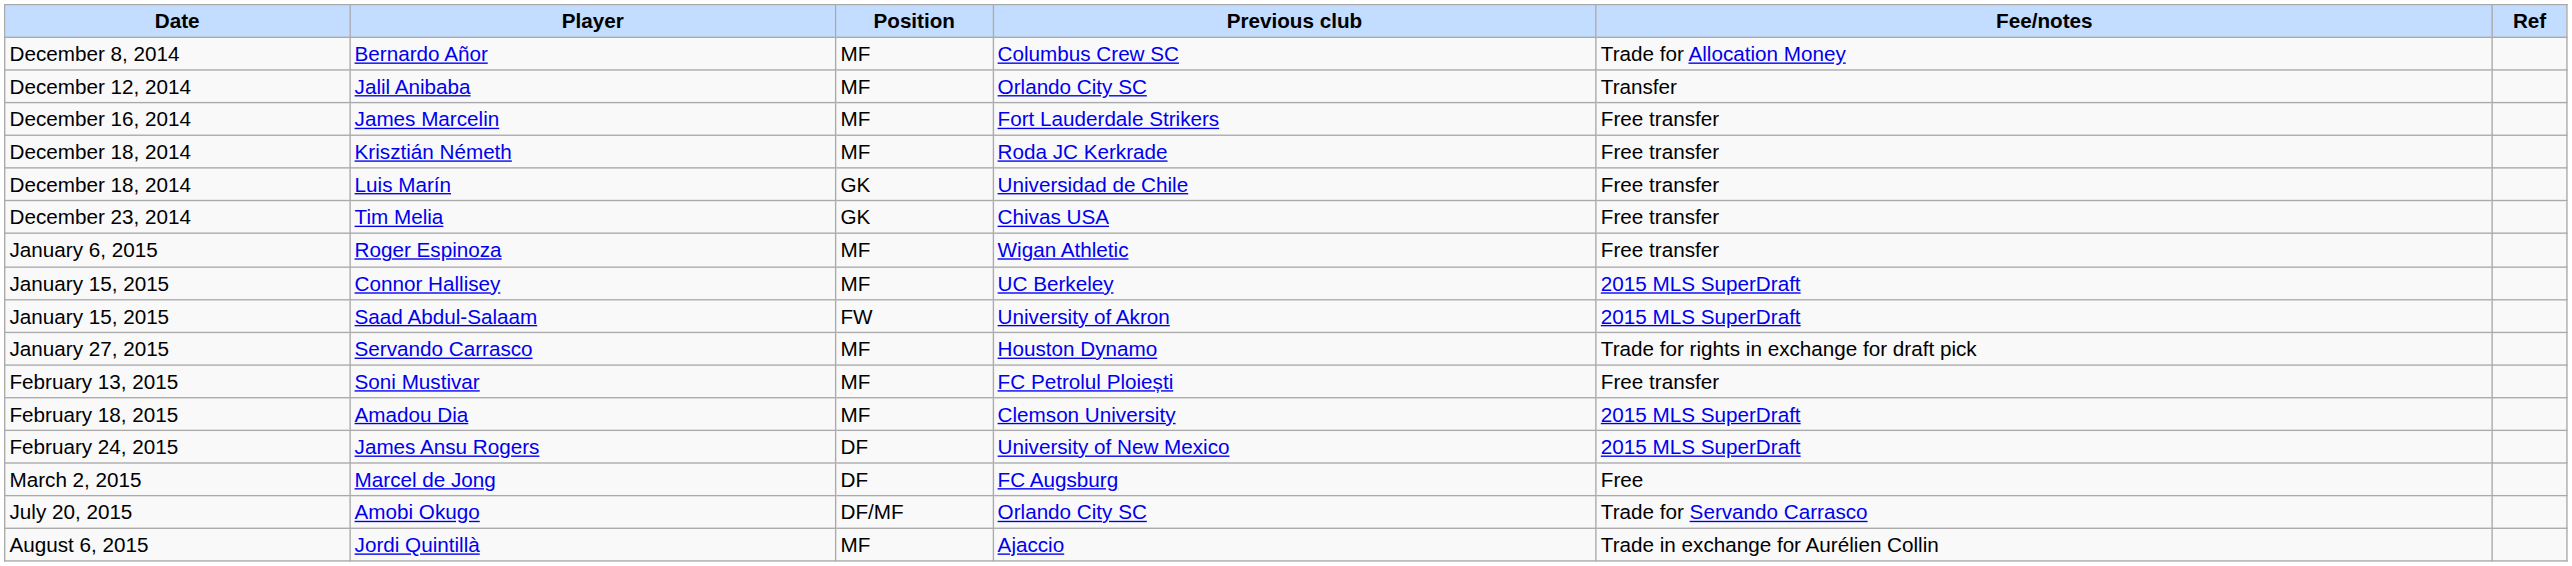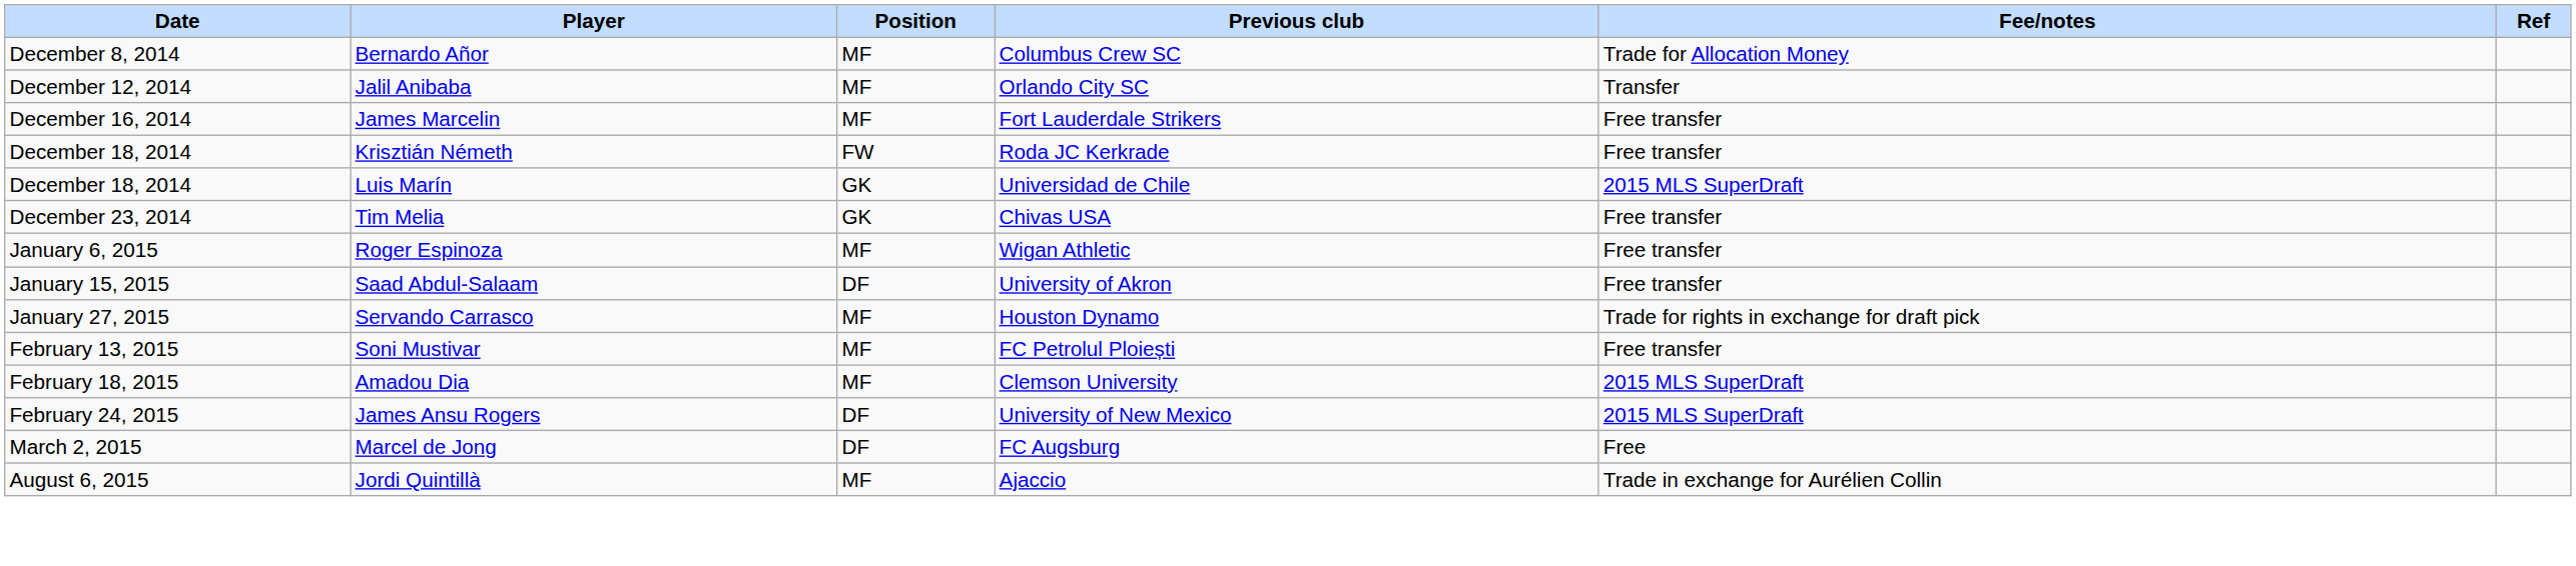 <table class="wikitable sortable" style="width:95%; text-align:center; font-size:95%; text-align:left;">
 <tr>
 <th style="background:#c2ddff; width:140px;">Date</th>
 <th style="background:#c2ddff; width:200px;">Player</th>
 <th style="background:#c2ddff; width:25px;">Position</th>
 <th style="background:#c2ddff; width:250px;">Previous club</th>
 <th style="background:#c2ddff; width:375px;">Fee/notes</th>
 <th style="background:#c2ddff; width:15px;">Ref</th>
 </tr>
 <tr>
 <td>December 8, 2014</td>
 <td> <a href='#'>Bernardo Añor</a></td>
 <td>MF</td>
 <td> <a href='#'>Columbus Crew SC</a></td>
 <td>Trade for <a href='#'>Allocation Money</a></td>
 <td></td>
 </tr>
 <tr>
 <td>December 12, 2014</td>
 <td> <a href='#'>Jalil Anibaba</a></td>
 <td>MF</td>
 <td> <a href='#'>Orlando City SC</a></td>
 <td>Transfer</td>
 <td></td>
 </tr>
 <tr>
 <td>December 16, 2014</td>
 <td> <a href='#'>James Marcelin</a></td>
 <td>MF</td>
 <td> <a href='#'>Fort Lauderdale Strikers</a></td>
 <td>Free transfer</td>
 <td></td>
 </tr>
 <tr>
 <td>December 18, 2014</td>
 <td> <a href='#'>Krisztián Németh</a></td>
-<td>MF</td>
+<td>FW</td>
 <td> <a href='#'>Roda JC Kerkrade</a></td>
 <td>Free transfer</td>
 <td></td>
 </tr>
 <tr>
 <td>December 18, 2014</td>
 <td> <a href='#'>Luis Marín</a></td>
 <td>GK</td>
 <td> <a href='#'>Universidad de Chile</a></td>
-<td>Free transfer</td>
+<td><a href='#'>2015 MLS SuperDraft</a></td>
 <td></td>
 </tr>
 <tr>
 <td>December 23, 2014</td>
 <td> <a href='#'>Tim Melia</a></td>
 <td>GK</td>
 <td> <a href='#'>Chivas USA</a></td>
 <td>Free transfer</td>
 <td></td>
 </tr>
 <tr>
 <td>January 6, 2015</td>
 <td> <a href='#'>Roger Espinoza</a></td>
 <td>MF</td>
 <td> <a href='#'>Wigan Athletic</a></td>
 <td>Free transfer</td>
 <td></td>
 </tr>
 <tr>
 <td>January 15, 2015</td>
-<td> <a href='#'>Connor Hallisey</a></td>
-<td>MF</td>
-<td> <a href='#'>UC Berkeley</a></td>
-<td><a href='#'>2015 MLS SuperDraft</a></td>
-<td></td>
-</tr>
-<tr>
-<td>January 15, 2015</td>
 <td> <a href='#'>Saad Abdul-Salaam</a></td>
-<td>FW</td>
+<td>DF</td>
 <td> <a href='#'>University of Akron</a></td>
-<td><a href='#'>2015 MLS SuperDraft</a></td>
+<td>Free transfer</td>
 <td></td>
 </tr>
 <tr>
 <td>January 27, 2015</td>
 <td> <a href='#'>Servando Carrasco</a></td>
 <td>MF</td>
 <td> <a href='#'>Houston Dynamo</a></td>
 <td>Trade for rights in exchange for draft pick</td>
 <td></td>
 </tr>
 <tr>
 <td>February 13, 2015</td>
 <td> <a href='#'>Soni Mustivar</a></td>
 <td>MF</td>
 <td> <a href='#'>FC Petrolul Ploiești</a></td>
 <td>Free transfer</td>
 <td></td>
 </tr>
 <tr>
 <td>February 18, 2015</td>
 <td> <a href='#'>Amadou Dia</a></td>
 <td>MF</td>
 <td> <a href='#'>Clemson University</a></td>
 <td><a href='#'>2015 MLS SuperDraft</a></td>
 <td></td>
 </tr>
 <tr>
 <td>February 24, 2015</td>
 <td> <a href='#'>James Ansu Rogers</a></td>
 <td>DF</td>
 <td> <a href='#'>University of New Mexico</a></td>
 <td><a href='#'>2015 MLS SuperDraft</a></td>
 <td></td>
 </tr>
 <tr>
 <td>March 2, 2015</td>
 <td> <a href='#'>Marcel de Jong</a></td>
 <td>DF</td>
 <td> <a href='#'>FC Augsburg</a></td>
 <td>Free</td>
 <td></td>
 </tr>
 <tr>
-<td>July 20, 2015</td>
-<td> <a href='#'>Amobi Okugo</a></td>
-<td>DF/MF</td>
-<td> <a href='#'>Orlando City SC</a></td>
-<td>Trade for <a href='#'>Servando Carrasco</a></td>
-<td></td>
-</tr>
-<tr>
 <td>August 6, 2015</td>
 <td> <a href='#'>Jordi Quintillà</a></td>
 <td>MF</td>
 <td> <a href='#'>Ajaccio</a></td>
 <td>Trade in exchange for Aurélien Collin</td>
 <td></td>
 </tr>
 </table>
